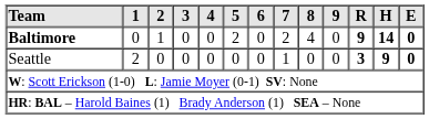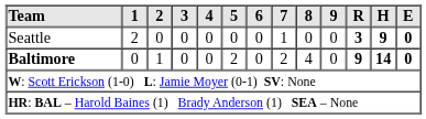 <table border="1" cellspacing="0"  style="width:425px; margin-left:3em;">
 <tr style="text-align:center; background:#e6e6e6;">
 <th style="text-align:left; width:28%;">Team</th>
 <th width=6%>1</th>
 <th width=6%>2</th>
 <th width=6%>3</th>
 <th width=6%>4</th>
 <th width=6%>5</th>
 <th width=6%>6</th>
 <th width=6%>7</th>
 <th width=6%>8</th>
 <th width=6%>9</th>
 <th width=6%>R</th>
 <th width=6%>H</th>
 <th width=6%>E</th>
 </tr>
 <tr style="text-align:center;">
+<td align=left>Seattle</td>
+<td>2</td>
+<td>0</td>
+<td>0</td>
+<td>0</td>
+<td>0</td>
+<td>0</td>
+<td>1</td>
+<td>0</td>
+<td>0</td>
+<td><strong>3</strong></td>
+<td><strong>9</strong></td>
+<td><strong>0</strong></td>
+</tr>
+<tr style="text-align:center;">
 <td align=left><strong>Baltimore</strong></td>
 <td>0</td>
 <td>1</td>
 <td>0</td>
 <td>0</td>
 <td>2</td>
 <td>0</td>
 <td>2</td>
 <td>4</td>
 <td>0</td>
 <td><strong>9</strong></td>
 <td><strong>14</strong></td>
 <td><strong>0</strong></td>
 </tr>
-<tr style="text-align:center;">
-<td align=left>Seattle</td>
-<td>2</td>
-<td>0</td>
-<td>0</td>
-<td>0</td>
-<td>0</td>
-<td>0</td>
-<td>1</td>
-<td>0</td>
-<td>0</td>
-<td><strong>3</strong></td>
-<td><strong>9</strong></td>
-<td><strong>0</strong></td>
-</tr>
 <tr style="text-align:left;">
 <td colspan=13><small><strong>W</strong>: <a href='#'>Scott Erickson</a> (1-0)   <strong>L</strong>: <a href='#'>Jamie Moyer</a> (0-1)  <strong>SV</strong>: None</small></td>
 </tr>
 <tr style="text-align:left;">
 <td colspan=13><small><strong>HR</strong>: <strong>BAL</strong> – <a href='#'>Harold Baines</a> (1)   <a href='#'>Brady Anderson</a> (1)   <strong>SEA</strong> – None</small></td>
 </tr>
 </table>
